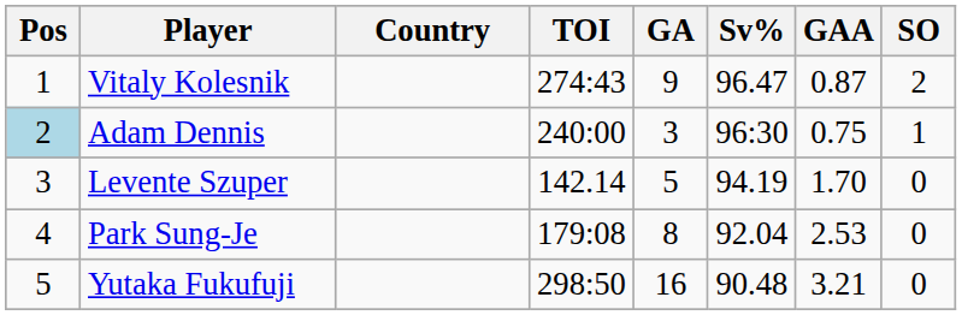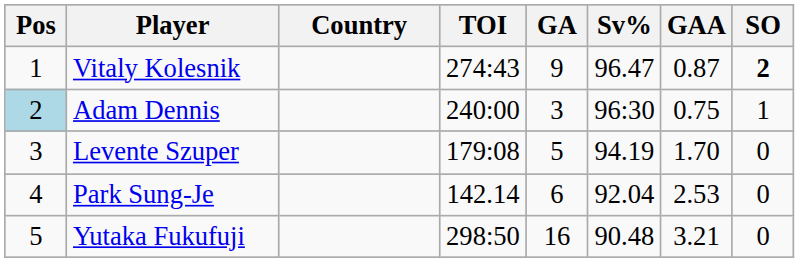 <table class="wikitable sortable" style="text-align: center;">
 <tr>
 <th width=30>Pos</th>
 <th width=120>Player</th>
 <th width=90>Country</th>
 <th width=30>TOI</th>
 <th width=30>GA</th>
 <th width=30>Sv%</th>
 <th width=30>GAA</th>
 <th width=30>SO</th>
 </tr>
 <tr>
 <td>1</td>
 <td align=left><a href='#'>Vitaly Kolesnik</a></td>
 <td align=left></td>
 <td>274:43</td>
 <td>9</td>
 <td>96.47</td>
 <td>0.87</td>
-<td>2</td>
+<td><strong>2</strong></td>
 </tr>
 <tr>
 <td style="background: lightblue;">2</td>
 <td align=left><a href='#'>Adam Dennis</a></td>
 <td align=left></td>
 <td>240:00</td>
 <td>3</td>
 <td>96:30</td>
 <td>0.75</td>
 <td>1</td>
 </tr>
 <tr>
 <td>3</td>
 <td align=left><a href='#'>Levente Szuper</a></td>
 <td align=left></td>
-<td>142.14</td>
+<td>179:08</td>
 <td>5</td>
 <td>94.19</td>
 <td>1.70</td>
 <td>0</td>
 </tr>
 <tr>
 <td>4</td>
 <td align=left><a href='#'>Park Sung-Je</a></td>
 <td align=left></td>
-<td>179:08</td>
-<td>8</td>
+<td>142.14</td>
+<td>6</td>
 <td>92.04</td>
 <td>2.53</td>
 <td>0</td>
 </tr>
 <tr>
 <td>5</td>
 <td align=left><a href='#'>Yutaka Fukufuji</a></td>
 <td align=left></td>
 <td>298:50</td>
 <td>16</td>
 <td>90.48</td>
 <td>3.21</td>
 <td>0</td>
 </tr>
 </table>
